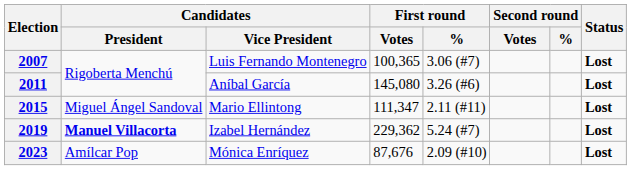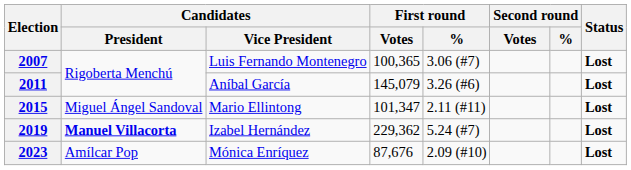 <table class="wikitable" text-align:left;">
 <tr>
 <th rowspan=2>Election</th>
 <th colspan=2>Candidates</th>
 <th colspan=2>First round</th>
 <th colspan=2>Second round</th>
 <th rowspan=2>Status</th>
 </tr>
 <tr>
 <th>President</th>
 <th>Vice President</th>
 <th>Votes</th>
 <th>%</th>
 <th>Votes</th>
 <th>%</th>
 </tr>
 <tr>
 <th><a href='#'>2007</a></th>
 <td rowspan=2><a href='#'>Rigoberta Menchú</a></td>
 <td><a href='#'>Luis Fernando Montenegro</a></td>
 <td>100,365</td>
 <td>3.06   (#7)</td>
 <td></td>
 <td></td>
 <td><strong>Lost</strong> </td>
 </tr>
 <tr>
 <th><a href='#'>2011</a></th>
 <td><a href='#'>Aníbal García</a></td>
-<td>145,080</td>
+<td>145,079</td>
 <td>3.26   (#6)</td>
 <td></td>
 <td></td>
 <td><strong>Lost</strong> </td>
 </tr>
 <tr>
 <th><a href='#'>2015</a></th>
 <td><a href='#'>Miguel Ángel Sandoval</a></td>
 <td><a href='#'>Mario Ellintong</a></td>
-<td>111,347</td>
+<td>101,347</td>
 <td>2.11   (#11)</td>
 <td></td>
 <td></td>
 <td><strong>Lost</strong> </td>
 </tr>
 <tr>
 <th><a href='#'>2019</a></th>
 <td><strong><a href='#'>Manuel Villacorta</a></strong></td>
 <td><a href='#'>Izabel Hernández</a></td>
 <td>229,362</td>
 <td>5.24   (#7)</td>
 <td></td>
 <td></td>
 <td><strong>Lost</strong> </td>
 </tr>
 <tr>
 <th><a href='#'>2023</a></th>
 <td><a href='#'>Amílcar Pop</a></td>
 <td><a href='#'>Mónica Enríquez</a></td>
 <td>87,676</td>
 <td>2.09 (#10)</td>
 <td></td>
 <td></td>
 <td><strong>Lost</strong> </td>
 </tr>
 </table>
